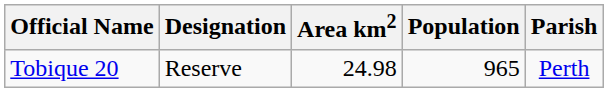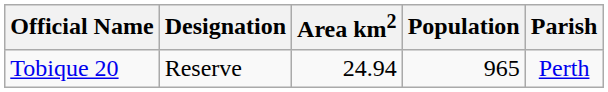 <table class="wikitable">
 <tr>
 <th>Official Name</th>
 <th>Designation</th>
 <th>Area km<sup>2</sup></th>
 <th>Population</th>
 <th>Parish</th>
 </tr>
 <tr>
 <td><a href='#'>Tobique 20</a></td>
 <td>Reserve</td>
-<td align="right">24.98</td>
+<td align="right">24.94</td>
 <td align="right">965</td>
 <td align="center"><a href='#'>Perth</a></td>
 </tr>
 </table>
